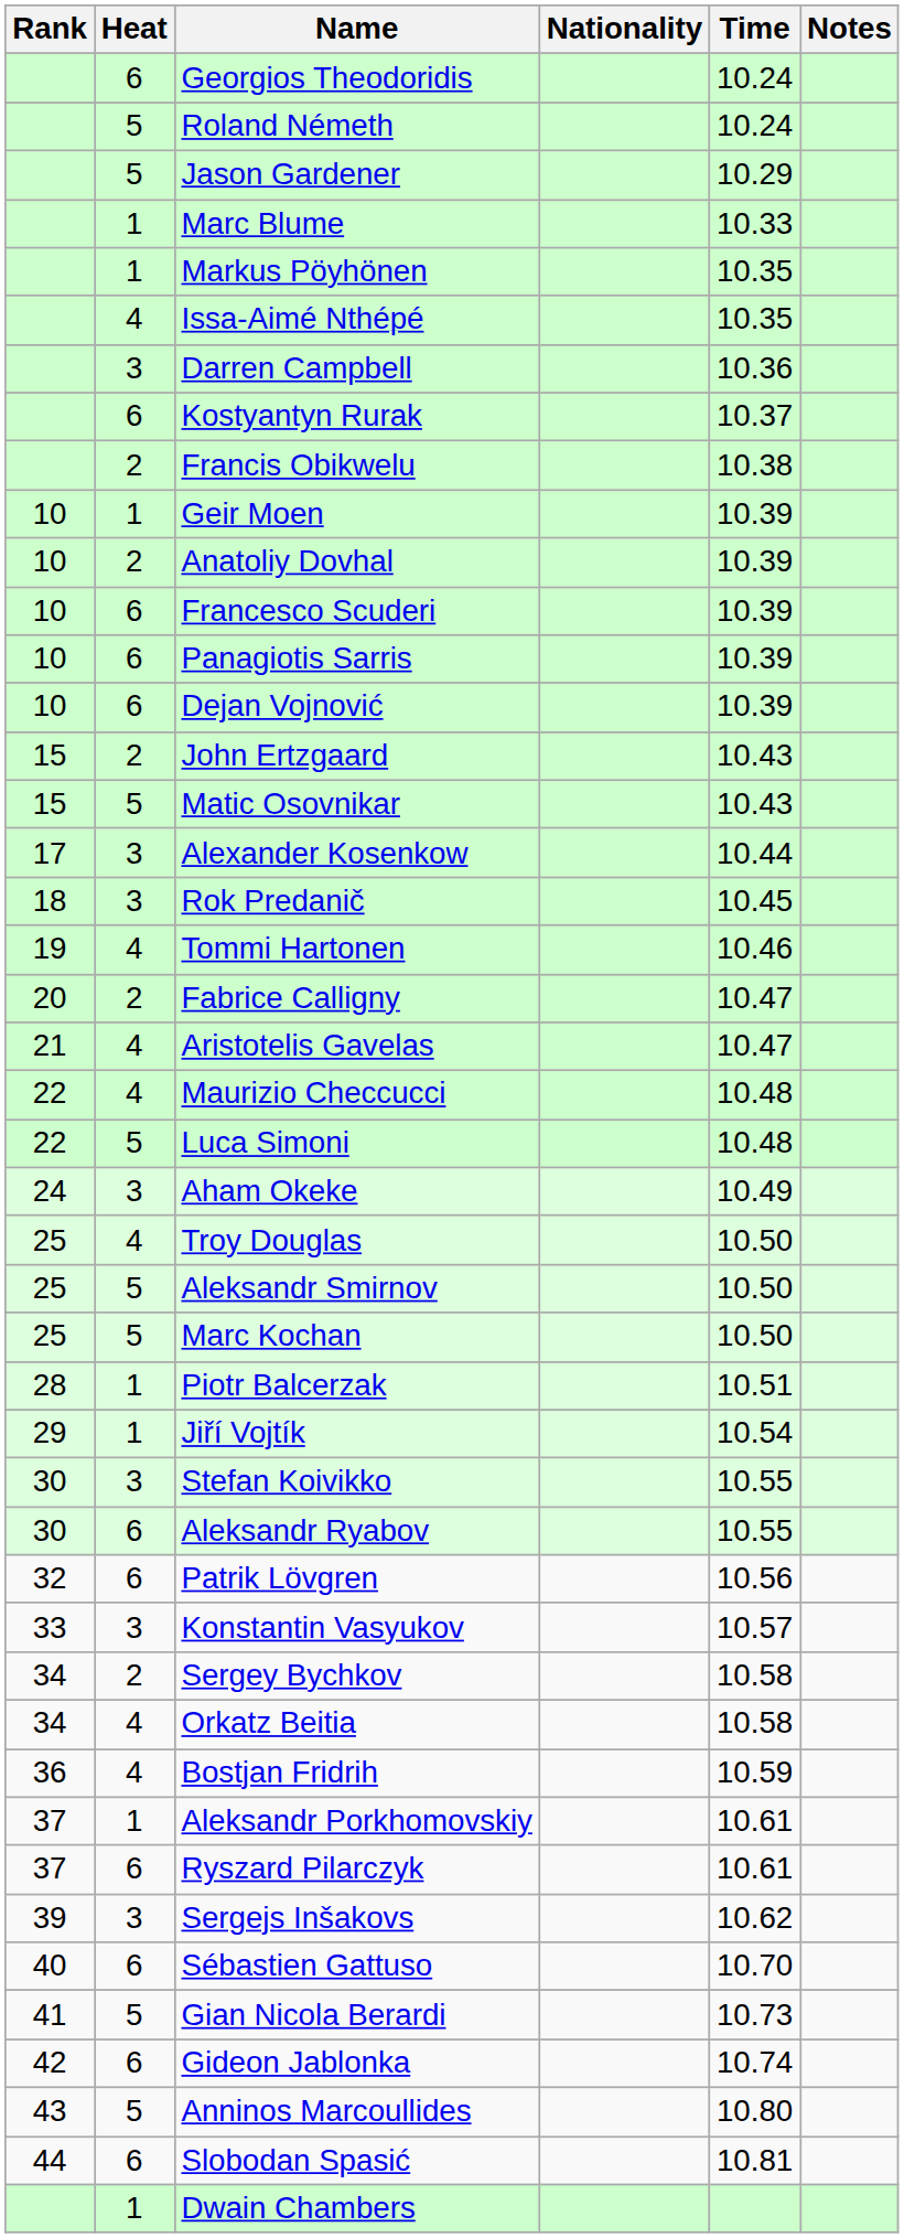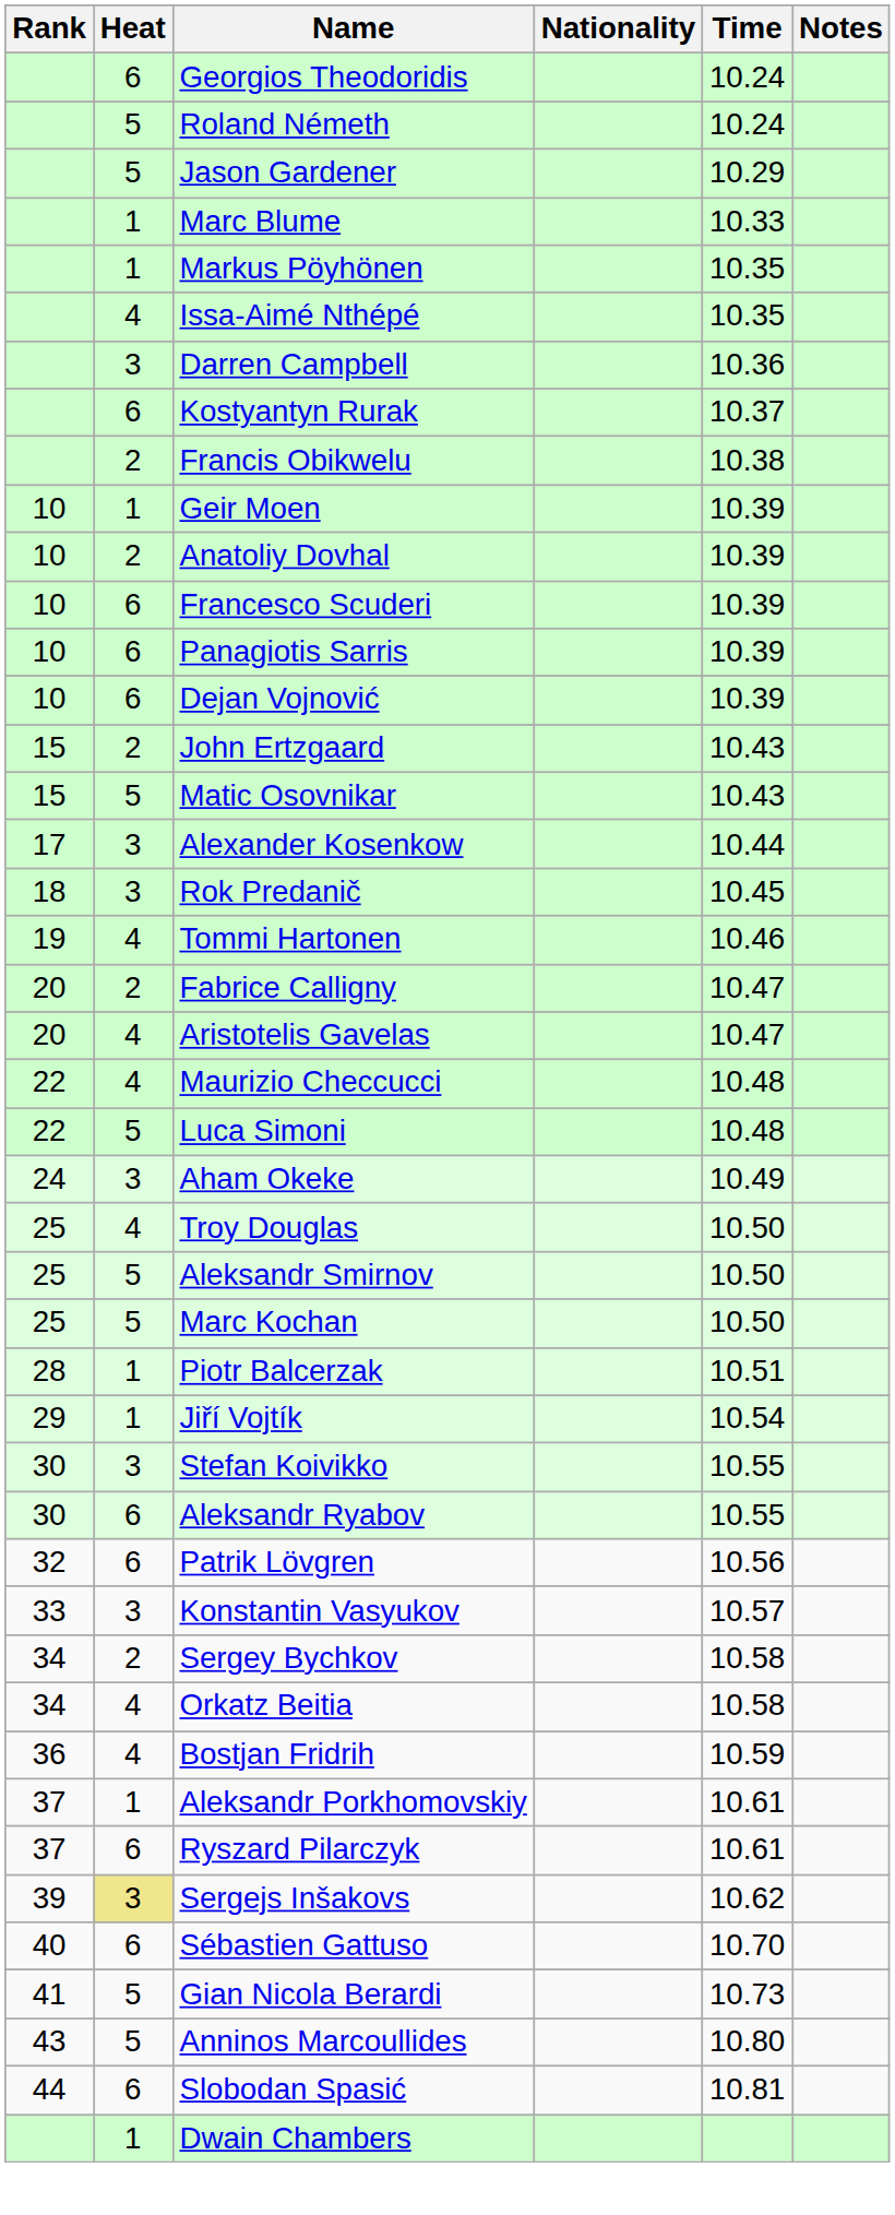 <table class="wikitable sortable" style="text-align:center">
 <tr>
 <th>Rank</th>
 <th>Heat</th>
 <th>Name</th>
 <th>Nationality</th>
 <th>Time</th>
 <th>Notes</th>
 </tr>
 <tr bgcolor=ccffcc>
 <td></td>
 <td>6</td>
 <td align=left><a href='#'>Georgios Theodoridis</a></td>
 <td align=left></td>
 <td>10.24</td>
 <td></td>
 </tr>
 <tr bgcolor=ccffcc>
 <td></td>
 <td>5</td>
 <td align=left><a href='#'>Roland Németh</a></td>
 <td align=left></td>
 <td>10.24</td>
 <td></td>
 </tr>
 <tr bgcolor=ccffcc>
 <td></td>
 <td>5</td>
 <td align=left><a href='#'>Jason Gardener</a></td>
 <td align=left></td>
 <td>10.29</td>
 <td></td>
 </tr>
 <tr bgcolor=ccffcc>
 <td></td>
 <td>1</td>
 <td align=left><a href='#'>Marc Blume</a></td>
 <td align=left></td>
 <td>10.33</td>
 <td></td>
 </tr>
 <tr bgcolor=ccffcc>
 <td></td>
 <td>1</td>
 <td align=left><a href='#'>Markus Pöyhönen</a></td>
 <td align=left></td>
 <td>10.35</td>
 <td></td>
 </tr>
 <tr bgcolor=ccffcc>
 <td></td>
 <td>4</td>
 <td align=left><a href='#'>Issa-Aimé Nthépé</a></td>
 <td align=left></td>
 <td>10.35</td>
 <td></td>
 </tr>
 <tr bgcolor=ccffcc>
 <td></td>
 <td>3</td>
 <td align=left><a href='#'>Darren Campbell</a></td>
 <td align=left></td>
 <td>10.36</td>
 <td></td>
 </tr>
 <tr bgcolor=ccffcc>
 <td></td>
 <td>6</td>
 <td align=left><a href='#'>Kostyantyn Rurak</a></td>
 <td align=left></td>
 <td>10.37</td>
 <td></td>
 </tr>
 <tr bgcolor=ccffcc>
 <td></td>
 <td>2</td>
 <td align=left><a href='#'>Francis Obikwelu</a></td>
 <td align=left></td>
 <td>10.38</td>
 <td></td>
 </tr>
 <tr bgcolor=ccffcc>
 <td>10</td>
 <td>1</td>
 <td align=left><a href='#'>Geir Moen</a></td>
 <td align=left></td>
 <td>10.39</td>
 <td></td>
 </tr>
 <tr bgcolor=ccffcc>
 <td>10</td>
 <td>2</td>
 <td align=left><a href='#'>Anatoliy Dovhal</a></td>
 <td align=left></td>
 <td>10.39</td>
 <td></td>
 </tr>
 <tr bgcolor=ccffcc>
 <td>10</td>
 <td>6</td>
 <td align=left><a href='#'>Francesco Scuderi</a></td>
 <td align=left></td>
 <td>10.39</td>
 <td></td>
 </tr>
 <tr bgcolor=ccffcc>
 <td>10</td>
 <td>6</td>
 <td align=left><a href='#'>Panagiotis Sarris</a></td>
 <td align=left></td>
 <td>10.39</td>
 <td></td>
 </tr>
 <tr bgcolor=ccffcc>
 <td>10</td>
 <td>6</td>
 <td align=left><a href='#'>Dejan Vojnović</a></td>
 <td align=left></td>
 <td>10.39</td>
 <td></td>
 </tr>
 <tr bgcolor=ccffcc>
 <td>15</td>
 <td>2</td>
 <td align=left><a href='#'>John Ertzgaard</a></td>
 <td align=left></td>
 <td>10.43</td>
 <td></td>
 </tr>
 <tr bgcolor=ccffcc>
 <td>15</td>
 <td>5</td>
 <td align=left><a href='#'>Matic Osovnikar</a></td>
 <td align=left></td>
 <td>10.43</td>
 <td></td>
 </tr>
 <tr bgcolor=ccffcc>
 <td>17</td>
 <td>3</td>
 <td align=left><a href='#'>Alexander Kosenkow</a></td>
 <td align=left></td>
 <td>10.44</td>
 <td></td>
 </tr>
 <tr bgcolor=ccffcc>
 <td>18</td>
 <td>3</td>
 <td align=left><a href='#'>Rok Predanič</a></td>
 <td align=left></td>
 <td>10.45</td>
 <td></td>
 </tr>
 <tr bgcolor=ccffcc>
 <td>19</td>
 <td>4</td>
 <td align=left><a href='#'>Tommi Hartonen</a></td>
 <td align=left></td>
 <td>10.46</td>
 <td></td>
 </tr>
 <tr bgcolor=ccffcc>
 <td>20</td>
 <td>2</td>
 <td align=left><a href='#'>Fabrice Calligny</a></td>
 <td align=left></td>
 <td>10.47</td>
 <td></td>
 </tr>
 <tr bgcolor=ccffcc>
-<td>21</td>
+<td>20</td>
 <td>4</td>
 <td align=left><a href='#'>Aristotelis Gavelas</a></td>
 <td align=left></td>
 <td>10.47</td>
 <td></td>
 </tr>
 <tr bgcolor=ccffcc>
 <td>22</td>
 <td>4</td>
 <td align=left><a href='#'>Maurizio Checcucci</a></td>
 <td align=left></td>
 <td>10.48</td>
 <td></td>
 </tr>
 <tr bgcolor=ccffcc>
 <td>22</td>
 <td>5</td>
 <td align=left><a href='#'>Luca Simoni</a></td>
 <td align=left></td>
 <td>10.48</td>
 <td></td>
 </tr>
 <tr bgcolor=ddffdd>
 <td>24</td>
 <td>3</td>
 <td align=left><a href='#'>Aham Okeke</a></td>
 <td align=left></td>
 <td>10.49</td>
 <td></td>
 </tr>
 <tr bgcolor=ddffdd>
 <td>25</td>
 <td>4</td>
 <td align=left><a href='#'>Troy Douglas</a></td>
 <td align=left></td>
 <td>10.50</td>
 <td></td>
 </tr>
 <tr bgcolor=ddffdd>
 <td>25</td>
 <td>5</td>
 <td align=left><a href='#'>Aleksandr Smirnov</a></td>
 <td align=left></td>
 <td>10.50</td>
 <td></td>
 </tr>
 <tr bgcolor=ddffdd>
 <td>25</td>
 <td>5</td>
 <td align=left><a href='#'>Marc Kochan</a></td>
 <td align=left></td>
 <td>10.50</td>
 <td></td>
 </tr>
 <tr bgcolor=ddffdd>
 <td>28</td>
 <td>1</td>
 <td align=left><a href='#'>Piotr Balcerzak</a></td>
 <td align=left></td>
 <td>10.51</td>
 <td></td>
 </tr>
 <tr bgcolor=ddffdd>
 <td>29</td>
 <td>1</td>
 <td align=left><a href='#'>Jiří Vojtík</a></td>
 <td align=left></td>
 <td>10.54</td>
 <td></td>
 </tr>
 <tr bgcolor=ddffdd>
 <td>30</td>
 <td>3</td>
 <td align=left><a href='#'>Stefan Koivikko</a></td>
 <td align=left></td>
 <td>10.55</td>
 <td></td>
 </tr>
 <tr bgcolor=ddffdd>
 <td>30</td>
 <td>6</td>
 <td align=left><a href='#'>Aleksandr Ryabov</a></td>
 <td align=left></td>
 <td>10.55</td>
 <td></td>
 </tr>
 <tr>
 <td>32</td>
 <td>6</td>
 <td align=left><a href='#'>Patrik Lövgren</a></td>
 <td align=left></td>
 <td>10.56</td>
 <td></td>
 </tr>
 <tr>
 <td>33</td>
 <td>3</td>
 <td align=left><a href='#'>Konstantin Vasyukov</a></td>
 <td align=left></td>
 <td>10.57</td>
 <td></td>
 </tr>
 <tr>
 <td>34</td>
 <td>2</td>
 <td align=left><a href='#'>Sergey Bychkov</a></td>
 <td align=left></td>
 <td>10.58</td>
 <td></td>
 </tr>
 <tr>
 <td>34</td>
 <td>4</td>
 <td align=left><a href='#'>Orkatz Beitia</a></td>
 <td align=left></td>
 <td>10.58</td>
 <td></td>
 </tr>
 <tr>
 <td>36</td>
 <td>4</td>
 <td align=left><a href='#'>Bostjan Fridrih</a></td>
 <td align=left></td>
 <td>10.59</td>
 <td></td>
 </tr>
 <tr>
 <td>37</td>
 <td>1</td>
 <td align=left><a href='#'>Aleksandr Porkhomovskiy</a></td>
 <td align=left></td>
 <td>10.61</td>
 <td></td>
 </tr>
 <tr>
 <td>37</td>
 <td>6</td>
 <td align=left><a href='#'>Ryszard Pilarczyk</a></td>
 <td align=left></td>
 <td>10.61</td>
 <td></td>
 </tr>
 <tr>
 <td>39</td>
-<td>3</td>
+<td style="background: khaki;">3</td>
 <td align=left><a href='#'>Sergejs Inšakovs</a></td>
 <td align=left></td>
 <td>10.62</td>
 <td></td>
 </tr>
 <tr>
 <td>40</td>
 <td>6</td>
 <td align=left><a href='#'>Sébastien Gattuso</a></td>
 <td align=left></td>
 <td>10.70</td>
 <td></td>
 </tr>
 <tr>
 <td>41</td>
 <td>5</td>
 <td align=left><a href='#'>Gian Nicola Berardi</a></td>
 <td align=left></td>
 <td>10.73</td>
-<td></td>
-</tr>
-<tr>
-<td>42</td>
-<td>6</td>
-<td align=left><a href='#'>Gideon Jablonka</a></td>
-<td align=left></td>
-<td>10.74</td>
 <td></td>
 </tr>
 <tr>
 <td>43</td>
 <td>5</td>
 <td align=left><a href='#'>Anninos Marcoullides</a></td>
 <td align=left></td>
 <td>10.80</td>
 <td></td>
 </tr>
 <tr>
 <td>44</td>
 <td>6</td>
 <td align=left><a href='#'>Slobodan Spasić</a></td>
 <td align=left></td>
 <td>10.81</td>
 <td></td>
 </tr>
 <tr bgcolor=ccffcc>
 <td></td>
 <td>1</td>
 <td align=left><a href='#'>Dwain Chambers</a></td>
 <td align=left></td>
 <td></td>
 <td></td>
 </tr>
 </table>
